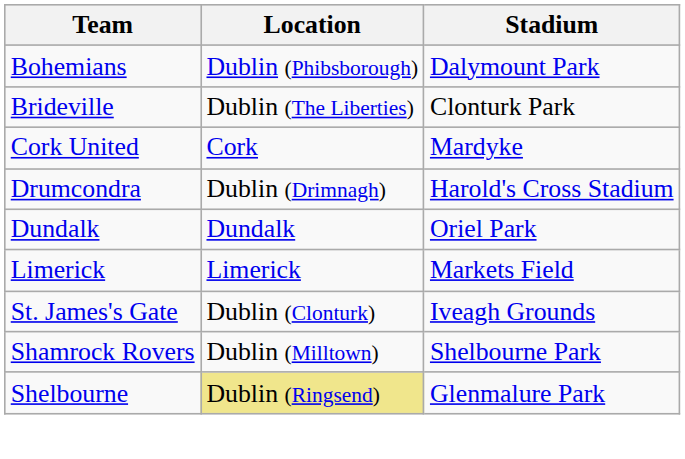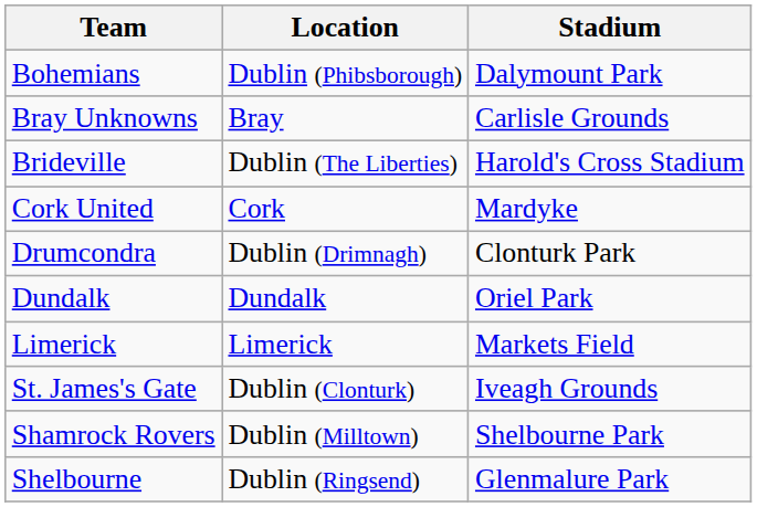 <table class="wikitable sortable">
 <tr>
 <th>Team</th>
 <th>Location</th>
 <th>Stadium</th>
 </tr>
 <tr>
 <td><a href='#'>Bohemians</a></td>
 <td><a href='#'>Dublin</a> <small>(<a href='#'>Phibsborough</a>)</small></td>
 <td><a href='#'>Dalymount Park</a></td>
 </tr>
 <tr>
+<td><a href='#'>Bray Unknowns</a></td>
+<td><a href='#'>Bray</a></td>
+<td><a href='#'>Carlisle Grounds</a></td>
+</tr>
+<tr>
 <td><a href='#'>Brideville</a></td>
 <td>Dublin <small>(<a href='#'>The Liberties</a>)</small></td>
-<td>Clonturk Park</td>
+<td><a href='#'>Harold's Cross Stadium</a></td>
 </tr>
 <tr>
 <td><a href='#'>Cork United</a></td>
 <td><a href='#'>Cork</a></td>
 <td><a href='#'>Mardyke</a></td>
 </tr>
 <tr>
 <td><a href='#'>Drumcondra</a></td>
 <td>Dublin <small>(<a href='#'>Drimnagh</a>)</small></td>
-<td><a href='#'>Harold's Cross Stadium</a></td>
+<td>Clonturk Park</td>
 </tr>
 <tr>
 <td><a href='#'>Dundalk</a></td>
 <td><a href='#'>Dundalk</a></td>
 <td><a href='#'>Oriel Park</a></td>
 </tr>
 <tr>
 <td><a href='#'>Limerick</a></td>
 <td><a href='#'>Limerick</a></td>
 <td><a href='#'>Markets Field</a></td>
 </tr>
 <tr>
 <td><a href='#'>St. James's Gate</a></td>
 <td>Dublin <small>(<a href='#'>Clonturk</a>)</small></td>
 <td><a href='#'>Iveagh Grounds</a></td>
 </tr>
 <tr>
 <td><a href='#'>Shamrock Rovers</a></td>
 <td>Dublin <small>(<a href='#'>Milltown</a>)</small></td>
 <td><a href='#'>Shelbourne Park</a></td>
 </tr>
 <tr>
 <td><a href='#'>Shelbourne</a></td>
-<td style="background: khaki;">Dublin <small>(<a href='#'>Ringsend</a>)</small></td>
+<td>Dublin <small>(<a href='#'>Ringsend</a>)</small></td>
 <td><a href='#'>Glenmalure Park</a></td>
 </tr>
 </table>
